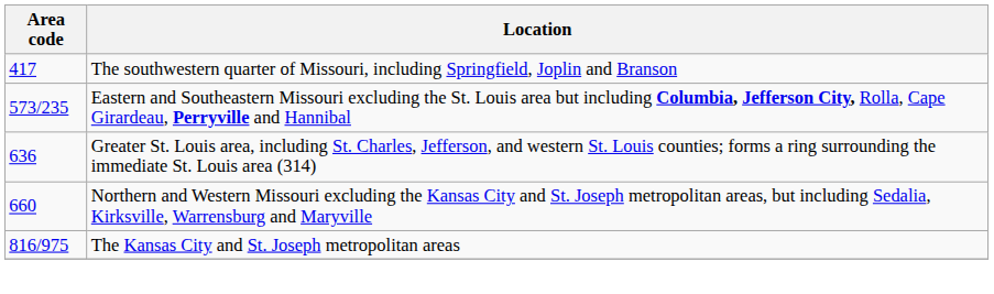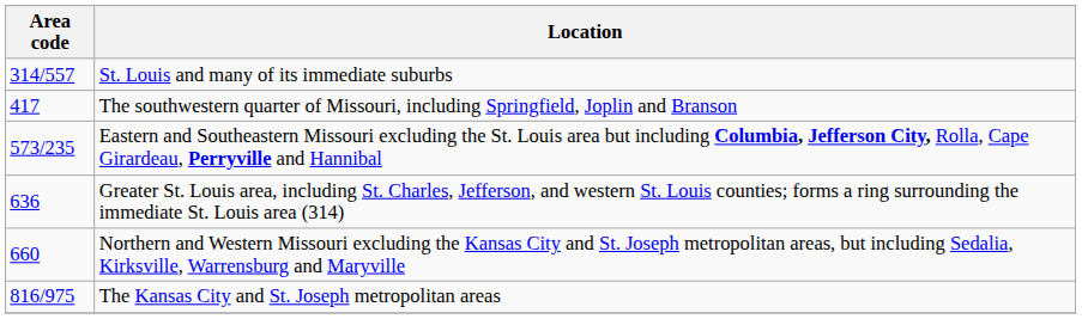 <table class=wikitable>
 <tr>
 <th>Area code</th>
 <th>Location</th>
+</tr>
+<tr>
+<td><a href='#'>314/557</a></td>
+<td><a href='#'>St. Louis</a> and many of its immediate suburbs</td>
 </tr>
 <tr>
 <td><a href='#'>417</a></td>
 <td>The southwestern quarter of Missouri, including <a href='#'>Springfield</a>, <a href='#'>Joplin</a> and <a href='#'>Branson</a></td>
 </tr>
 <tr>
 <td><a href='#'>573/235</a></td>
 <td>Eastern and Southeastern Missouri excluding the St. Louis area but including <strong><a href='#'>Columbia</a>,</strong> <strong><a href='#'>Jefferson City</a>,</strong> <a href='#'>Rolla</a>, <a href='#'>Cape Girardeau</a>, <strong><a href='#'>Perryville</a> </strong> and <a href='#'>Hannibal</a></td>
 </tr>
 <tr>
 <td><a href='#'>636</a></td>
 <td>Greater St. Louis area, including <a href='#'>St. Charles</a>, <a href='#'>Jefferson</a>, and western <a href='#'>St. Louis</a> counties; forms a ring surrounding the immediate St. Louis area (314)</td>
 </tr>
 <tr>
 <td><a href='#'>660</a></td>
 <td>Northern and Western Missouri excluding the <a href='#'>Kansas City</a> and <a href='#'>St. Joseph</a> metropolitan areas, but including <a href='#'>Sedalia</a>, <a href='#'>Kirksville</a>, <a href='#'>Warrensburg</a> and <a href='#'>Maryville</a></td>
 </tr>
 <tr>
 <td><a href='#'>816/975</a></td>
 <td>The <a href='#'>Kansas City</a> and <a href='#'>St. Joseph</a> metropolitan areas</td>
 </tr>
 <tr>
 </tr>
 </table>
